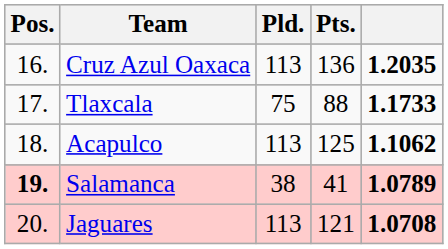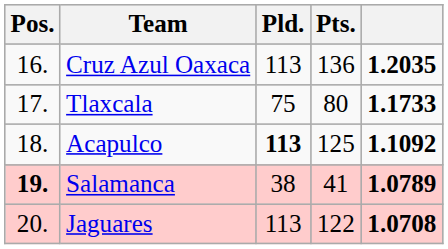 <table class="wikitable" style="text-align:center">
 <tr>
 <th>Pos.</th>
 <th>Team</th>
 <th>Pld.</th>
 <th>Pts.</th>
 <th></th>
 </tr>
 <tr>
 <td>16.</td>
 <td style="text-align:left"><a href='#'>Cruz Azul Oaxaca</a></td>
 <td>113</td>
 <td>136</td>
 <td><strong>1.2035</strong></td>
 </tr>
 <tr>
 <td>17.</td>
 <td style="text-align:left"><a href='#'>Tlaxcala</a></td>
 <td>75</td>
-<td>88</td>
+<td>80</td>
 <td><strong>1.1733</strong></td>
 </tr>
 <tr>
 <td>18.</td>
 <td style="text-align:left"><a href='#'>Acapulco</a></td>
-<td>113</td>
+<td><strong>113</strong></td>
 <td>125</td>
-<td><strong>1.1062</strong></td>
+<td><strong>1.1092</strong></td>
 </tr>
 <tr bgcolor=#FFCCCC>
 <td><strong>19.</strong></td>
 <td style="text-align:left"><a href='#'>Salamanca</a></td>
 <td>38</td>
 <td>41</td>
 <td><strong>1.0789</strong></td>
 </tr>
 <tr bgcolor=#FFCCCC>
 <td>20.</td>
 <td style="text-align:left"><a href='#'>Jaguares</a></td>
 <td>113</td>
-<td>121</td>
+<td>122</td>
 <td><strong>1.0708</strong></td>
 </tr>
 </table>
